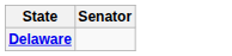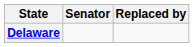 <table class="wikitable sortable plainrowheaders">
 <tr>
 <th scope="col">State</th>
 <th scope="col">Senator</th>
+<th scope="col">Replaced by</th>
 </tr>
 <tr>
 <th><a href='#'>Delaware</a></th>
 <td></td>
+<td></td>
 </tr>
 </table>
